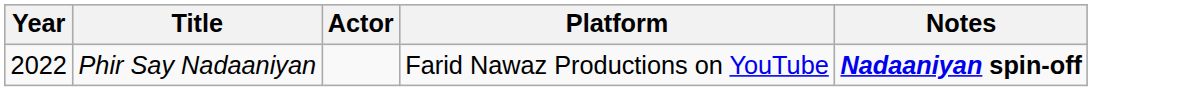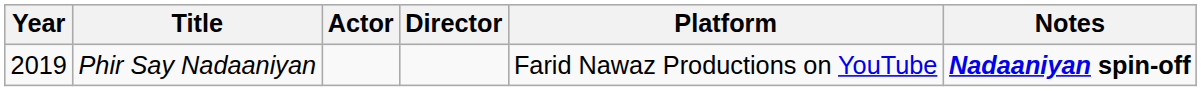 <table class="wikitable">
 <tr>
 <th>Year</th>
 <th>Title</th>
 <th>Actor</th>
+<th>Director</th>
 <th>Platform</th>
 <th>Notes</th>
 </tr>
 <tr>
-<td>2022</td>
+<td>2019</td>
 <td><em>Phir Say Nadaaniyan</em></td>
+<td></td>
 <td></td>
 <td>Farid Nawaz Productions on <a href='#'>YouTube</a></td>
 <td><strong><em><a href='#'>Nadaaniyan</a></em> spin-off</strong></td>
 </tr>
 </table>
